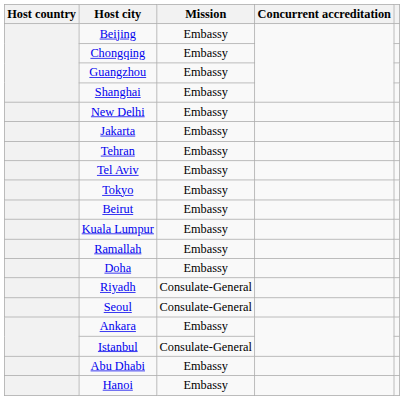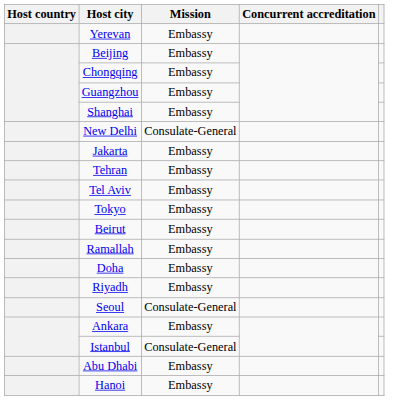 <table class="wikitable plainrowheaders" style="text-align:center;">
 <tr>
 <th scope="col">Host country</th>
 <th scope="col">Host city</th>
 <th scope="col">Mission</th>
 <th scope="col">Concurrent accreditation</th>
 <th scope="col"></th>
+</tr>
+<tr>
+<th scope="row"></th>
+<td><a href='#'>Yerevan</a></td>
+<td>Embassy</td>
+<td></td>
+<td></td>
 </tr>
 <tr>
 <th scope="row" rowspan="4"></th>
 <td><a href='#'>Beijing</a></td>
 <td>Embassy</td>
 <td rowspan="4"></td>
 <td></td>
 </tr>
 <tr>
 <td><a href='#'>Chongqing</a></td>
 <td>Embassy</td>
 <td></td>
 </tr>
 <tr>
 <td><a href='#'>Guangzhou</a></td>
 <td>Embassy</td>
 <td></td>
 </tr>
 <tr>
 <td><a href='#'>Shanghai</a></td>
 <td>Embassy</td>
 <td></td>
 </tr>
 <tr>
 <th scope="row"></th>
 <td><a href='#'>New Delhi</a></td>
-<td>Embassy</td>
+<td>Consulate-General</td>
 <td></td>
 <td></td>
 </tr>
 <tr>
 <th scope="row"></th>
 <td><a href='#'>Jakarta</a></td>
 <td>Embassy</td>
 <td></td>
 <td></td>
 </tr>
 <tr>
 <th scope="row"></th>
 <td><a href='#'>Tehran</a></td>
 <td>Embassy</td>
 <td></td>
 <td></td>
 </tr>
 <tr>
 <th scope="row"></th>
 <td><a href='#'>Tel Aviv</a></td>
 <td>Embassy</td>
 <td></td>
 <td></td>
 </tr>
 <tr>
 <th scope="row"></th>
 <td><a href='#'>Tokyo</a></td>
 <td>Embassy</td>
 <td></td>
 <td></td>
 </tr>
 <tr>
 <th scope="row"></th>
 <td><a href='#'>Beirut</a></td>
 <td>Embassy</td>
 <td></td>
 <td></td>
 </tr>
 <tr>
 <th scope="row"></th>
-<td><a href='#'>Kuala Lumpur</a></td>
-<td>Embassy</td>
-<td></td>
-<td></td>
-</tr>
-<tr>
-<th scope="row"></th>
 <td><a href='#'>Ramallah</a></td>
 <td>Embassy</td>
 <td></td>
 <td></td>
 </tr>
 <tr>
 <th scope="row"></th>
 <td><a href='#'>Doha</a></td>
 <td>Embassy</td>
 <td></td>
 <td></td>
 </tr>
 <tr>
 <th scope="row"></th>
 <td><a href='#'>Riyadh</a></td>
-<td>Consulate-General</td>
+<td>Embassy</td>
 <td></td>
 <td></td>
 </tr>
 <tr>
 <th scope="row"></th>
 <td><a href='#'>Seoul</a></td>
 <td>Consulate-General</td>
 <td></td>
 <td></td>
 </tr>
 <tr>
 <th scope="row" rowspan="2"></th>
 <td><a href='#'>Ankara</a></td>
 <td>Embassy</td>
 <td rowspan="2"></td>
 <td></td>
 </tr>
 <tr>
 <td><a href='#'>Istanbul</a></td>
 <td>Consulate-General</td>
 <td></td>
 </tr>
 <tr>
 <th scope="row"></th>
 <td><a href='#'>Abu Dhabi</a></td>
 <td>Embassy</td>
 <td></td>
 <td></td>
 </tr>
 <tr>
 <th scope="row"></th>
 <td><a href='#'>Hanoi</a></td>
 <td>Embassy</td>
 <td></td>
 <td></td>
 </tr>
 </table>
